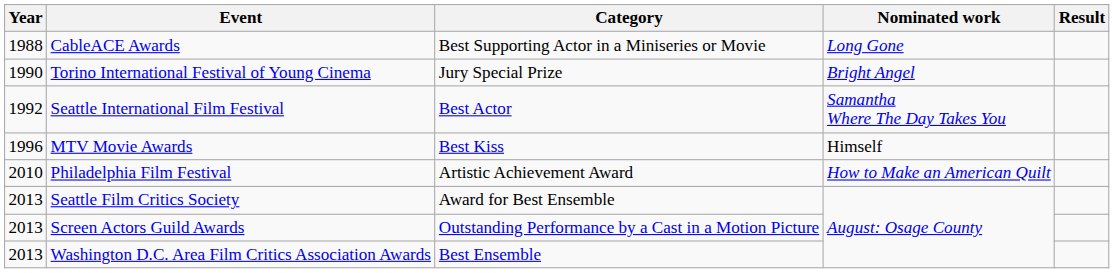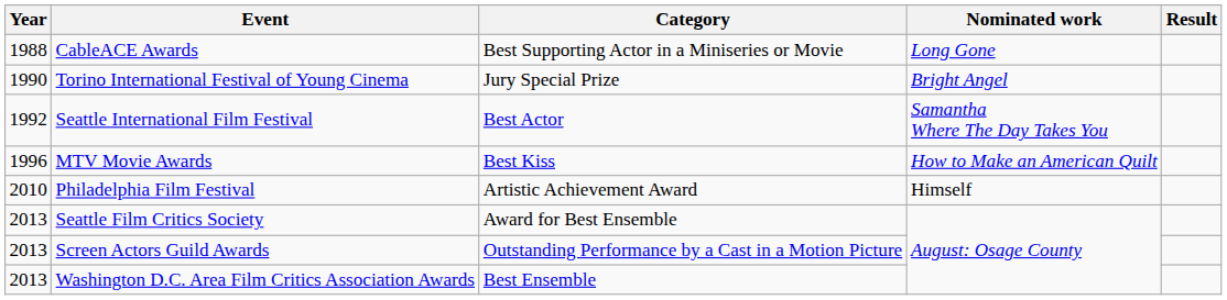 <table class="wikitable sortable">
 <tr>
 <th>Year</th>
 <th>Event</th>
 <th>Category</th>
 <th>Nominated work</th>
 <th>Result</th>
 </tr>
 <tr>
 <td>1988</td>
 <td><a href='#'>CableACE Awards</a></td>
 <td>Best Supporting Actor in a Miniseries or Movie</td>
 <td><em><a href='#'>Long Gone</a></em></td>
 <td></td>
 </tr>
 <tr>
 <td>1990</td>
 <td><a href='#'>Torino International Festival of Young Cinema</a></td>
 <td>Jury Special Prize</td>
 <td><em><a href='#'>Bright Angel</a></em></td>
 <td></td>
 </tr>
 <tr>
 <td>1992</td>
 <td><a href='#'>Seattle International Film Festival</a></td>
 <td><a href='#'>Best Actor</a></td>
 <td><em><a href='#'>Samantha</a></em><br><em><a href='#'>Where The Day Takes You</a></em></td>
 <td></td>
 </tr>
 <tr>
 <td>1996</td>
 <td><a href='#'>MTV Movie Awards</a></td>
 <td><a href='#'>Best Kiss</a> </td>
-<td>Himself</td>
+<td><em><a href='#'>How to Make an American Quilt</a></em></td>
 <td></td>
 </tr>
 <tr>
 <td>2010</td>
 <td><a href='#'>Philadelphia Film Festival</a></td>
 <td>Artistic Achievement Award</td>
-<td><em><a href='#'>How to Make an American Quilt</a></em></td>
+<td>Himself</td>
 <td></td>
 </tr>
 <tr>
 <td>2013</td>
 <td><a href='#'>Seattle Film Critics Society</a></td>
 <td>Award for Best Ensemble</td>
 <td rowspan="3"><em><a href='#'>August: Osage County</a></em></td>
 <td></td>
 </tr>
 <tr>
 <td>2013</td>
 <td><a href='#'>Screen Actors Guild Awards</a></td>
 <td><a href='#'>Outstanding Performance by a Cast in a Motion Picture</a></td>
 <td></td>
 </tr>
 <tr>
 <td>2013</td>
 <td><a href='#'>Washington D.C. Area Film Critics Association Awards</a></td>
 <td><a href='#'>Best Ensemble</a></td>
 <td></td>
 </tr>
 </table>
